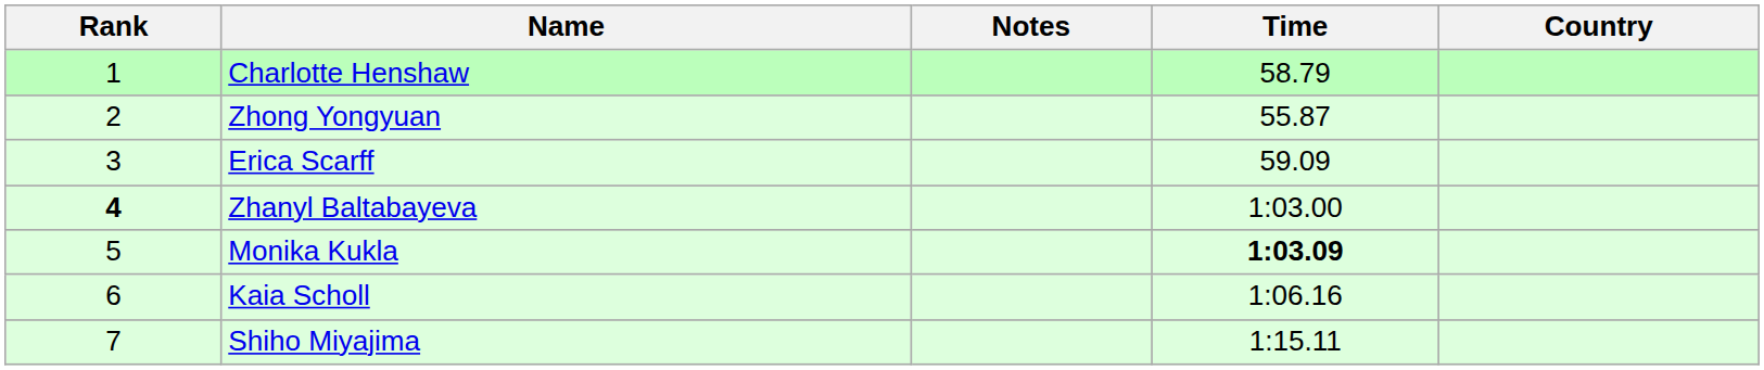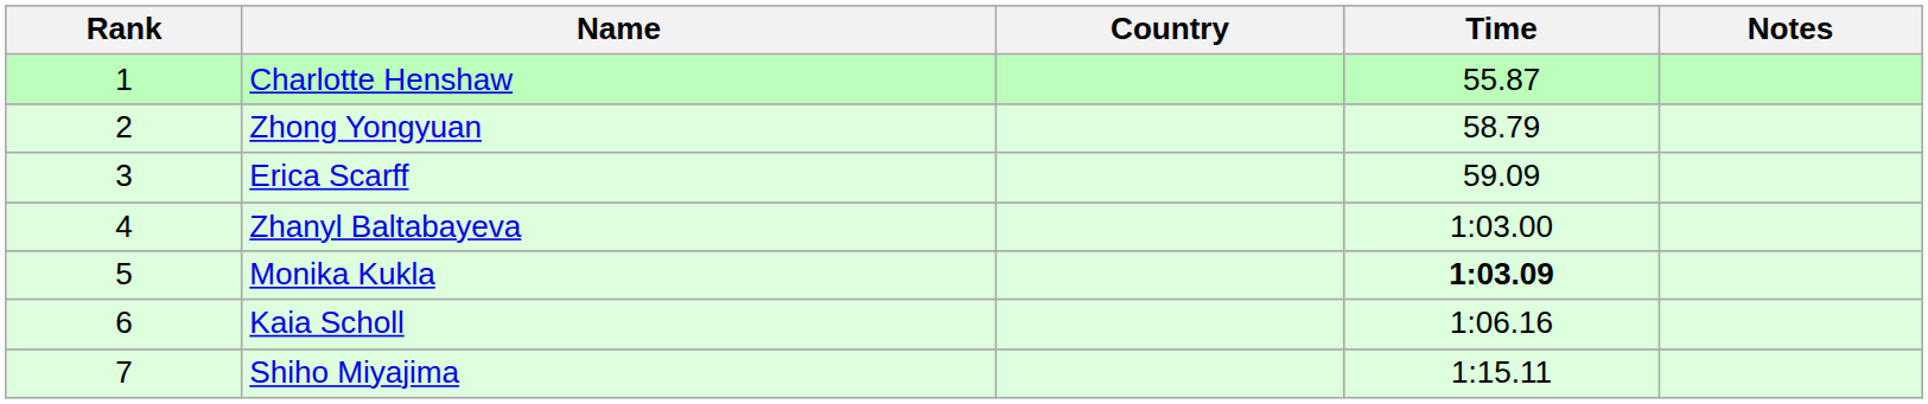 <table class="wikitable" style="text-align:center;width: 50%">
 <tr>
 <th>Rank</th>
 <th>Name</th>
+<th>Country</th>
+<th>Time</th>
 <th>Notes</th>
-<th>Time</th>
-<th>Country</th>
 </tr>
 <tr bgcolor=bbffbb>
 <td>1</td>
 <td align="left"><a href='#'>Charlotte Henshaw</a></td>
+<td align="left"></td>
+<td>55.87</td>
 <td></td>
-<td>58.79</td>
-<td align="left"></td>
 </tr>
 <tr bgcolor=ddffdd>
 <td>2</td>
 <td align="left"><a href='#'>Zhong Yongyuan</a></td>
+<td align="left"></td>
+<td>58.79</td>
 <td></td>
-<td>55.87</td>
-<td align="left"></td>
 </tr>
 <tr bgcolor=ddffdd>
 <td>3</td>
 <td align="left"><a href='#'>Erica Scarff</a></td>
+<td align="left"></td>
+<td>59.09</td>
 <td></td>
-<td>59.09</td>
-<td align="left"></td>
 </tr>
 <tr bgcolor=ddffdd>
-<td><strong>4</strong></td>
+<td>4</td>
 <td align="left"><a href='#'>Zhanyl Baltabayeva</a></td>
+<td align="left"></td>
+<td>1:03.00</td>
 <td></td>
-<td>1:03.00</td>
-<td align="left"></td>
 </tr>
 <tr bgcolor=ddffdd>
 <td>5</td>
 <td align="left"><a href='#'>Monika Kukla</a></td>
+<td align="left"></td>
+<td><strong>1:03.09</strong></td>
 <td></td>
-<td><strong>1:03.09</strong></td>
-<td align="left"></td>
 </tr>
 <tr bgcolor=ddffdd>
 <td>6</td>
 <td align="left"><a href='#'>Kaia Scholl</a></td>
+<td align="left"></td>
+<td>1:06.16</td>
 <td></td>
-<td>1:06.16</td>
-<td align="left"></td>
 </tr>
 <tr bgcolor=ddffdd>
 <td>7</td>
 <td align="left"><a href='#'>Shiho Miyajima</a></td>
+<td align="left"></td>
+<td>1:15.11</td>
 <td></td>
-<td>1:15.11</td>
-<td align="left"></td>
 </tr>
 </table>
